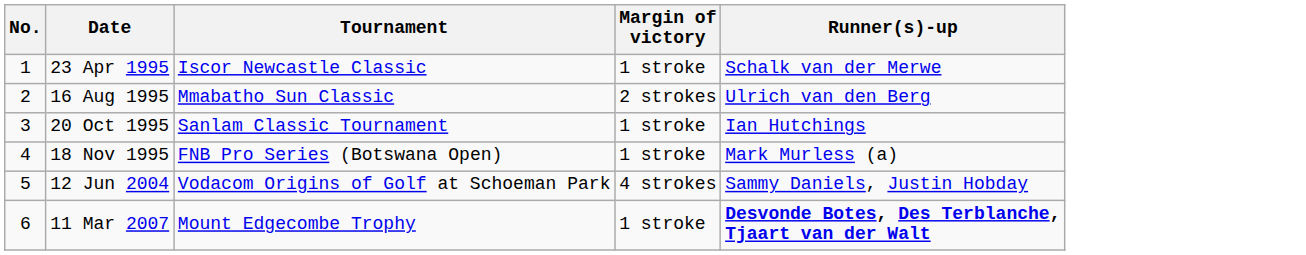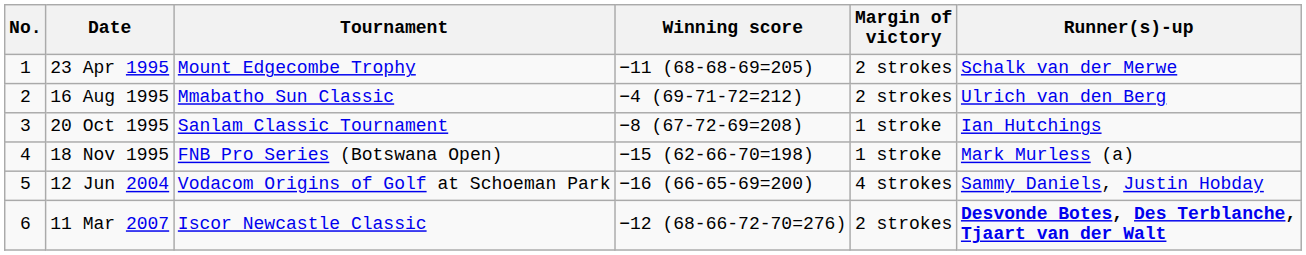 <table class="wikitable" style="font-size:95%;">
 <tr>
 <th>No.</th>
 <th>Date</th>
 <th>Tournament</th>
+<th>Winning score</th>
 <th>Margin of<br>victory</th>
 <th>Runner(s)-up</th>
 </tr>
 <tr>
 <td align=center>1</td>
 <td align=right>23 Apr <a href='#'>1995</a></td>
-<td><a href='#'>Iscor Newcastle Classic</a></td>
-<td>1 stroke</td>
+<td><a href='#'>Mount Edgecombe Trophy</a></td>
+<td>−11 (68-68-69=205)</td>
+<td>2 strokes</td>
 <td> <a href='#'>Schalk van der Merwe</a></td>
 </tr>
 <tr>
 <td align=center>2</td>
 <td align=right>16 Aug 1995</td>
 <td><a href='#'>Mmabatho Sun Classic</a></td>
+<td>−4 (69-71-72=212)</td>
 <td>2 strokes</td>
 <td> <a href='#'>Ulrich van den Berg</a></td>
 </tr>
 <tr>
 <td align=center>3</td>
 <td align=right>20 Oct 1995</td>
 <td><a href='#'>Sanlam Classic Tournament</a></td>
+<td>−8 (67-72-69=208)</td>
 <td>1 stroke</td>
 <td> <a href='#'>Ian Hutchings</a></td>
 </tr>
 <tr>
 <td align=center>4</td>
 <td align=right>18 Nov 1995</td>
 <td><a href='#'>FNB Pro Series</a> (Botswana Open)</td>
+<td>−15 (62-66-70=198)</td>
 <td>1 stroke</td>
 <td> <a href='#'>Mark Murless</a> (a)</td>
 </tr>
 <tr>
 <td align=center>5</td>
 <td align=right>12 Jun <a href='#'>2004</a></td>
 <td><a href='#'>Vodacom Origins of Golf</a> at Schoeman Park</td>
+<td>−16 (66-65-69=200)</td>
 <td>4 strokes</td>
 <td> <a href='#'>Sammy Daniels</a>,  <a href='#'>Justin Hobday</a></td>
 </tr>
 <tr>
 <td align=center>6</td>
 <td align=right>11 Mar <a href='#'>2007</a></td>
-<td><a href='#'>Mount Edgecombe Trophy</a></td>
-<td>1 stroke</td>
+<td><a href='#'>Iscor Newcastle Classic</a></td>
+<td>−12 (68-66-72-70=276)</td>
+<td>2 strokes</td>
 <td><strong> <a href='#'>Desvonde Botes</a>,  <a href='#'>Des Terblanche</a>,<br> <a href='#'>Tjaart van der Walt</a></strong></td>
 </tr>
 </table>
